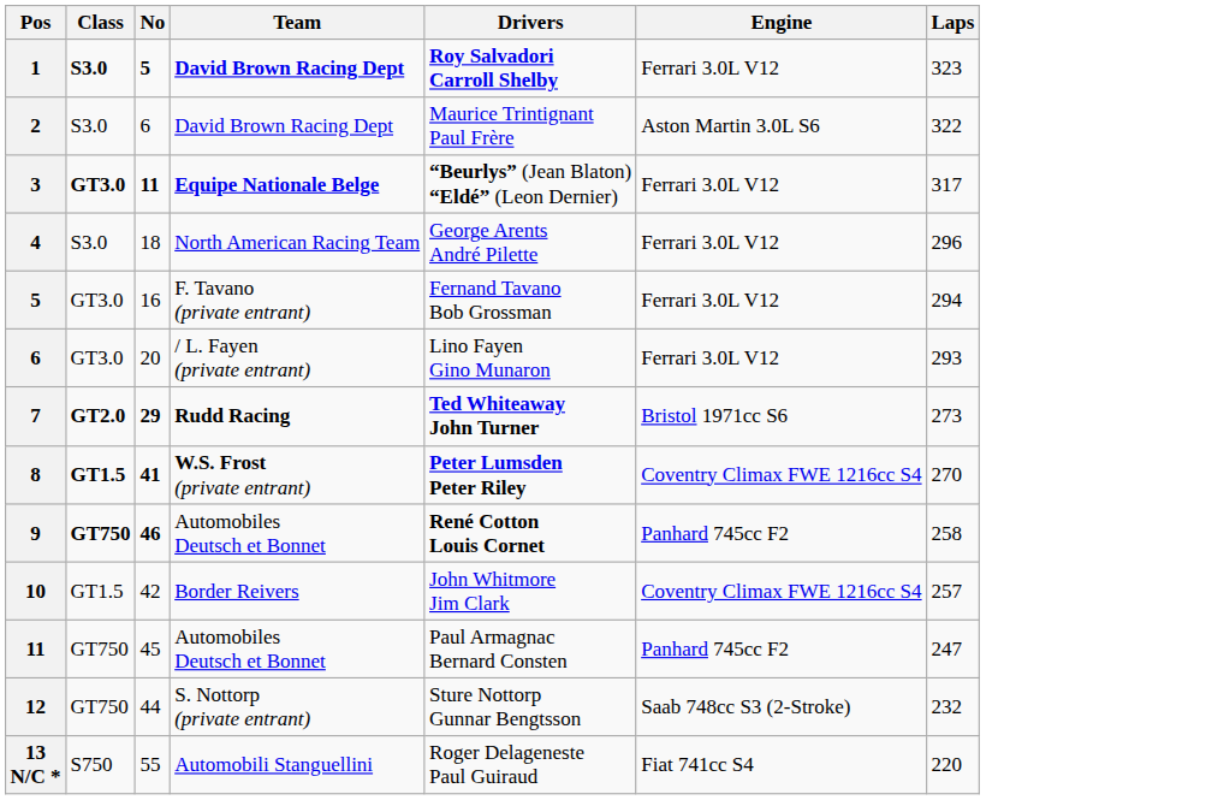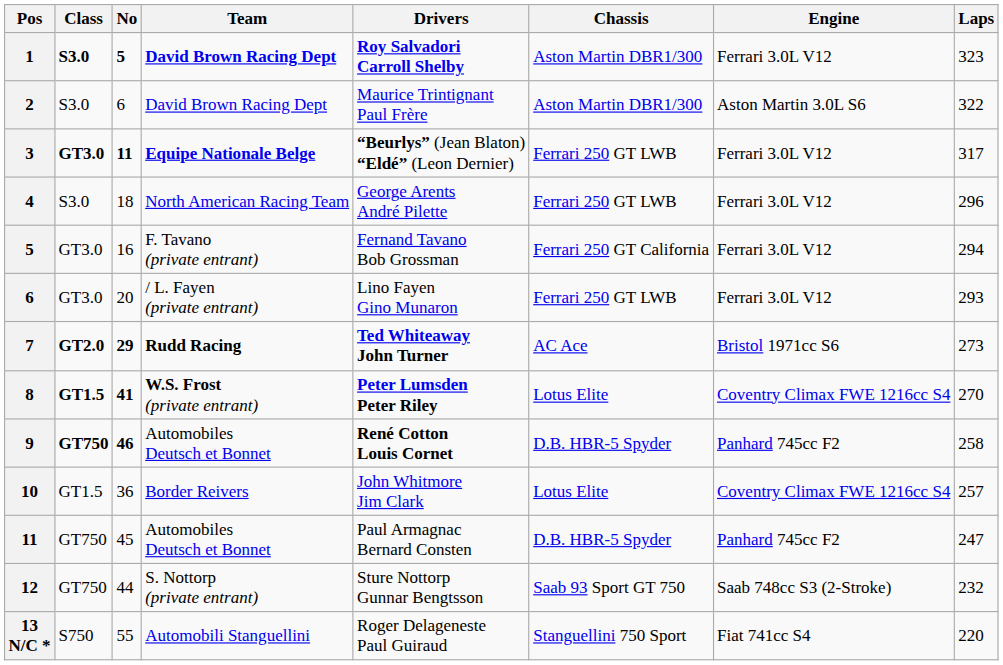 <table class="wikitable" style="font-size: 95%;">
 <tr>
 <th>Pos</th>
 <th>Class</th>
 <th>No</th>
 <th>Team</th>
 <th>Drivers</th>
+<th>Chassis</th>
 <th>Engine</th>
 <th>Laps</th>
 </tr>
 <tr>
 <th>1</th>
 <td><strong>S3.0</strong></td>
 <td><strong>5</strong></td>
 <td> <strong><a href='#'>David Brown Racing Dept</a> </strong></td>
 <td> <strong><a href='#'>Roy Salvadori</a></strong><br> <strong><a href='#'>Carroll Shelby</a></strong></td>
+<td><a href='#'>Aston Martin DBR1/300</a></td>
 <td>Ferrari 3.0L V12</td>
 <td>323</td>
 </tr>
 <tr>
 <th>2</th>
 <td>S3.0</td>
 <td>6</td>
 <td> <a href='#'>David Brown Racing Dept</a></td>
 <td> <a href='#'>Maurice Trintignant</a><br> <a href='#'>Paul Frère</a></td>
+<td><a href='#'>Aston Martin DBR1/300</a></td>
 <td>Aston Martin 3.0L S6</td>
 <td>322</td>
 </tr>
 <tr>
 <th>3</th>
 <td><strong>GT3.0</strong></td>
 <td><strong>11</strong></td>
 <td> <strong><a href='#'>Equipe Nationale Belge</a></strong></td>
 <td> <strong>“Beurlys”</strong> (Jean Blaton)<br> <strong>“Eldé”</strong> (Leon Dernier)</td>
+<td><a href='#'>Ferrari 250</a> GT LWB</td>
 <td>Ferrari 3.0L V12</td>
 <td>317</td>
 </tr>
 <tr>
 <th>4</th>
 <td>S3.0</td>
 <td>18</td>
 <td> <a href='#'>North American Racing Team</a></td>
 <td> <a href='#'>George Arents</a><br> <a href='#'>André Pilette</a></td>
+<td><a href='#'>Ferrari 250</a> GT LWB</td>
 <td>Ferrari 3.0L V12</td>
 <td>296</td>
 </tr>
 <tr>
 <th>5</th>
 <td>GT3.0</td>
 <td>16</td>
 <td> F. Tavano<br><em>(private entrant)</em></td>
 <td> <a href='#'>Fernand Tavano</a><br> Bob Grossman</td>
+<td><a href='#'>Ferrari 250</a> GT California</td>
 <td>Ferrari 3.0L V12</td>
 <td>294</td>
 </tr>
 <tr>
 <th>6</th>
 <td>GT3.0</td>
 <td>20</td>
 <td>/ L. Fayen<br><em>(private entrant)</em></td>
 <td> Lino Fayen<br> <a href='#'>Gino Munaron</a></td>
+<td><a href='#'>Ferrari 250</a> GT LWB</td>
 <td>Ferrari 3.0L V12</td>
 <td>293</td>
 </tr>
 <tr>
 <th>7</th>
 <td><strong>GT2.0</strong></td>
 <td><strong>29</strong></td>
 <td> <strong>Rudd Racing</strong></td>
 <td> <strong><a href='#'>Ted Whiteaway</a></strong><br> <strong>John Turner</strong></td>
+<td><a href='#'>AC Ace</a></td>
 <td><a href='#'>Bristol</a> 1971cc S6</td>
 <td>273</td>
 </tr>
 <tr>
 <th>8</th>
 <td><strong>GT1.5</strong></td>
 <td><strong>41</strong></td>
 <td> <strong>W.S. Frost</strong><br><em>(private entrant)</em></td>
 <td> <strong><a href='#'>Peter Lumsden</a></strong><br> <strong>Peter Riley</strong></td>
+<td><a href='#'>Lotus Elite</a></td>
 <td><a href='#'>Coventry Climax FWE 1216cc S4</a></td>
 <td>270</td>
 </tr>
 <tr>
 <th>9</th>
 <td><strong>GT750</strong></td>
 <td><strong>46</strong></td>
 <td> Automobiles<br><a href='#'>Deutsch et Bonnet</a></td>
 <td> <strong>René Cotton</strong><br> <strong>Louis Cornet</strong></td>
+<td><a href='#'>D.B. HBR-5 Spyder</a></td>
 <td><a href='#'>Panhard</a> 745cc F2</td>
 <td>258</td>
 </tr>
 <tr>
 <th>10</th>
 <td>GT1.5</td>
-<td>42</td>
+<td>36</td>
 <td> <a href='#'>Border Reivers</a></td>
 <td> <a href='#'>John Whitmore</a> <br> <a href='#'>Jim Clark</a></td>
+<td><a href='#'>Lotus Elite</a></td>
 <td><a href='#'>Coventry Climax FWE 1216cc S4</a></td>
 <td>257</td>
 </tr>
 <tr>
 <th>11</th>
 <td>GT750</td>
 <td>45</td>
 <td> Automobiles<br><a href='#'>Deutsch et Bonnet</a></td>
 <td> Paul Armagnac<br> Bernard Consten</td>
+<td><a href='#'>D.B. HBR-5 Spyder</a></td>
 <td><a href='#'>Panhard</a> 745cc F2</td>
 <td>247</td>
 </tr>
 <tr>
 <th>12</th>
 <td>GT750</td>
 <td>44</td>
 <td> S. Nottorp<br><em>(private entrant)</em></td>
 <td> Sture Nottorp<br> Gunnar Bengtsson</td>
+<td><a href='#'>Saab 93</a> Sport GT 750</td>
 <td>Saab 748cc S3 (2-Stroke)</td>
 <td>232</td>
 </tr>
 <tr>
 <th>13<br>N/C *</th>
 <td>S750</td>
 <td>55</td>
 <td> <a href='#'>Automobili Stanguellini</a></td>
 <td> Roger Delageneste<br> Paul Guiraud</td>
+<td><a href='#'>Stanguellini</a> 750 Sport</td>
 <td>Fiat 741cc S4</td>
 <td>220</td>
 </tr>
 </table>
